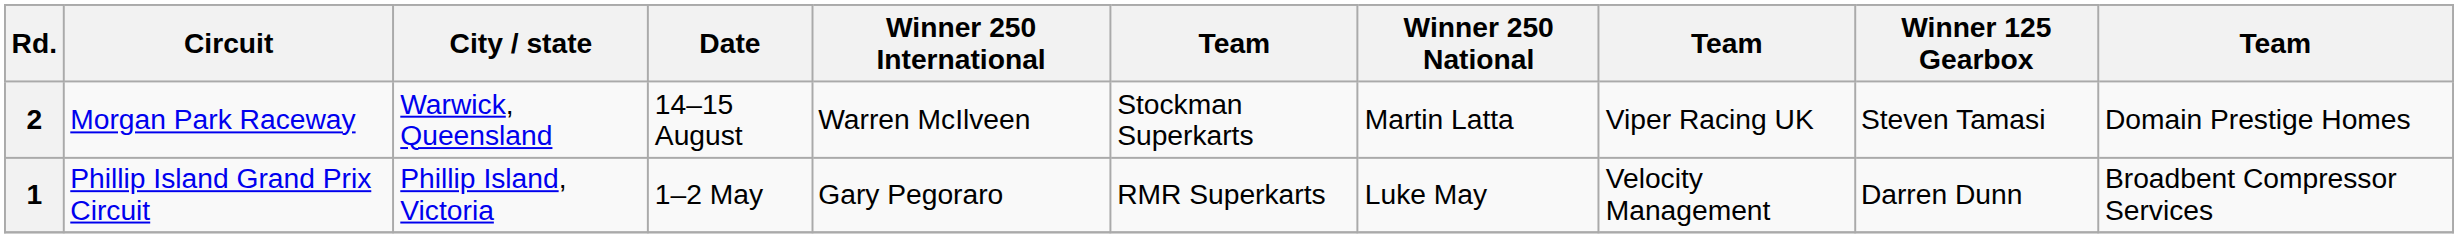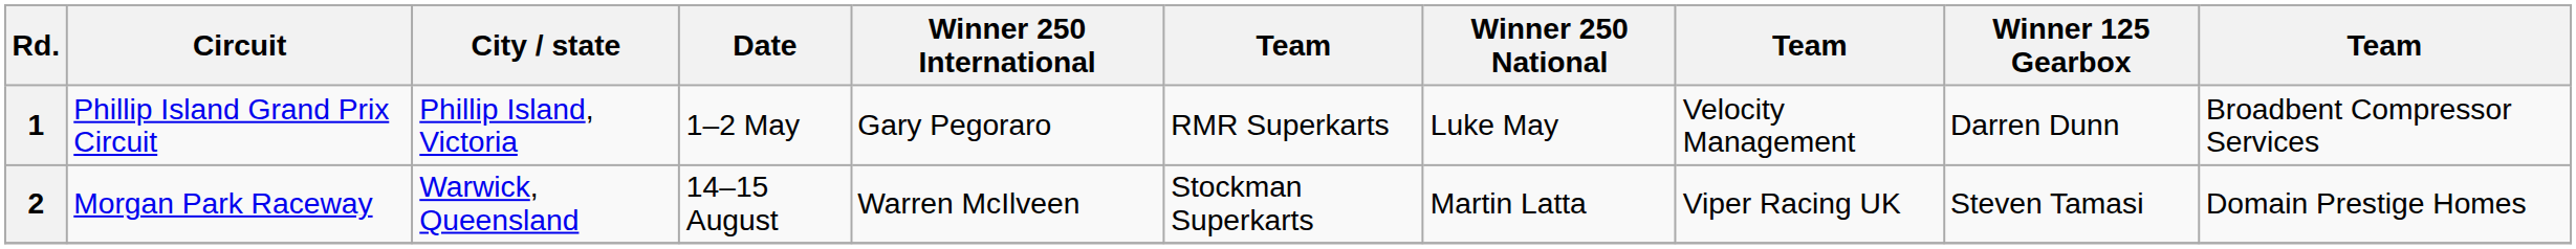 <table class="wikitable" style="font-size: 90%">
 <tr>
 <th>Rd.</th>
 <th>Circuit</th>
 <th>City / state</th>
 <th>Date</th>
 <th>Winner 250 International</th>
 <th>Team</th>
 <th>Winner 250 National</th>
 <th>Team</th>
 <th>Winner 125 Gearbox</th>
 <th>Team</th>
 </tr>
 <tr>
+<th>1</th>
+<td> <a href='#'>Phillip Island Grand Prix Circuit</a></td>
+<td><a href='#'>Phillip Island</a>, <a href='#'>Victoria</a></td>
+<td>1–2 May</td>
+<td>Gary Pegoraro</td>
+<td>RMR Superkarts</td>
+<td>Luke May</td>
+<td>Velocity Management</td>
+<td>Darren Dunn</td>
+<td>Broadbent Compressor Services</td>
+</tr>
+<tr>
 <th>2</th>
 <td> <a href='#'>Morgan Park Raceway</a></td>
 <td><a href='#'>Warwick</a>, <a href='#'>Queensland</a></td>
 <td>14–15 August</td>
 <td>Warren McIlveen</td>
 <td>Stockman Superkarts</td>
 <td>Martin Latta</td>
 <td>Viper Racing UK</td>
 <td>Steven Tamasi</td>
 <td>Domain Prestige Homes</td>
 </tr>
 <tr>
-<th>1</th>
-<td> <a href='#'>Phillip Island Grand Prix Circuit</a></td>
-<td><a href='#'>Phillip Island</a>, <a href='#'>Victoria</a></td>
-<td>1–2 May</td>
-<td>Gary Pegoraro</td>
-<td>RMR Superkarts</td>
-<td>Luke May</td>
-<td>Velocity Management</td>
-<td>Darren Dunn</td>
-<td>Broadbent Compressor Services</td>
-</tr>
-<tr>
 </tr>
 </table>
